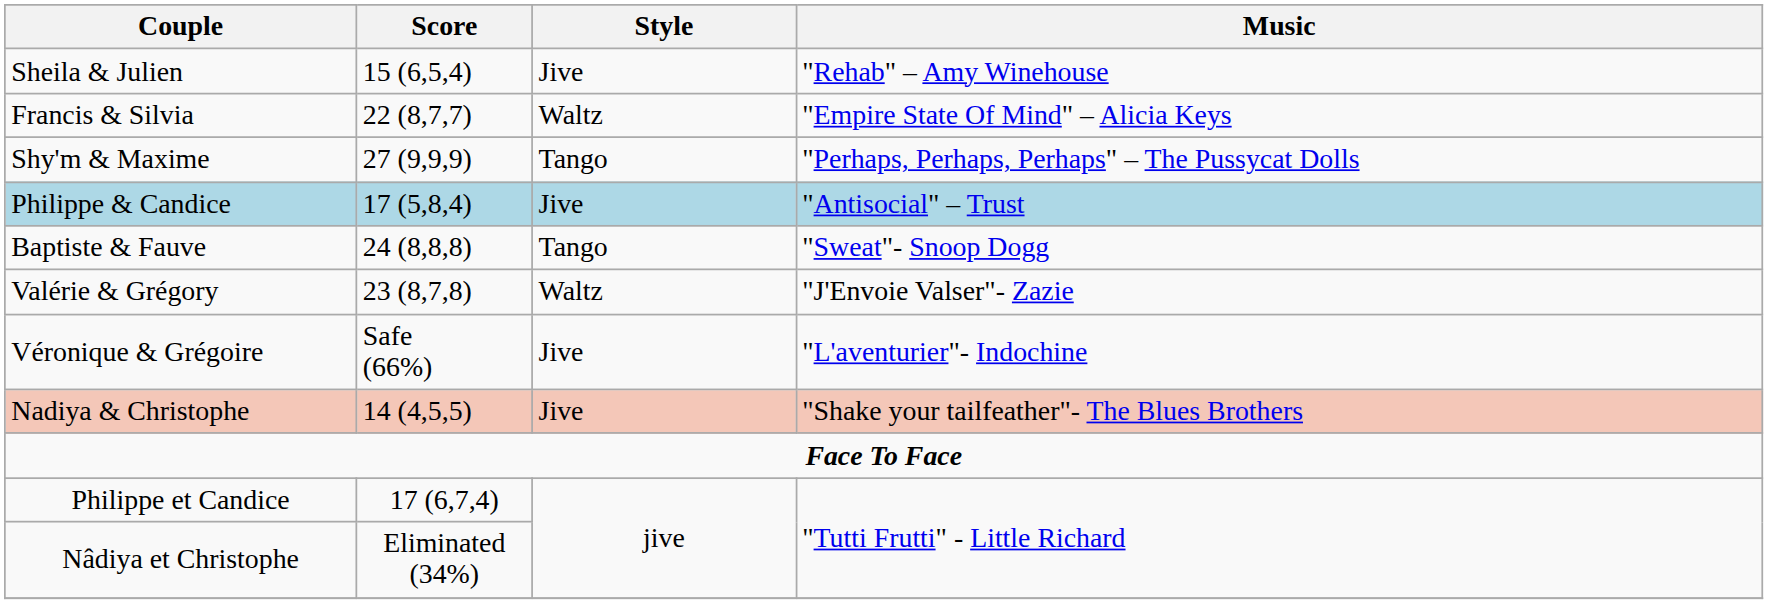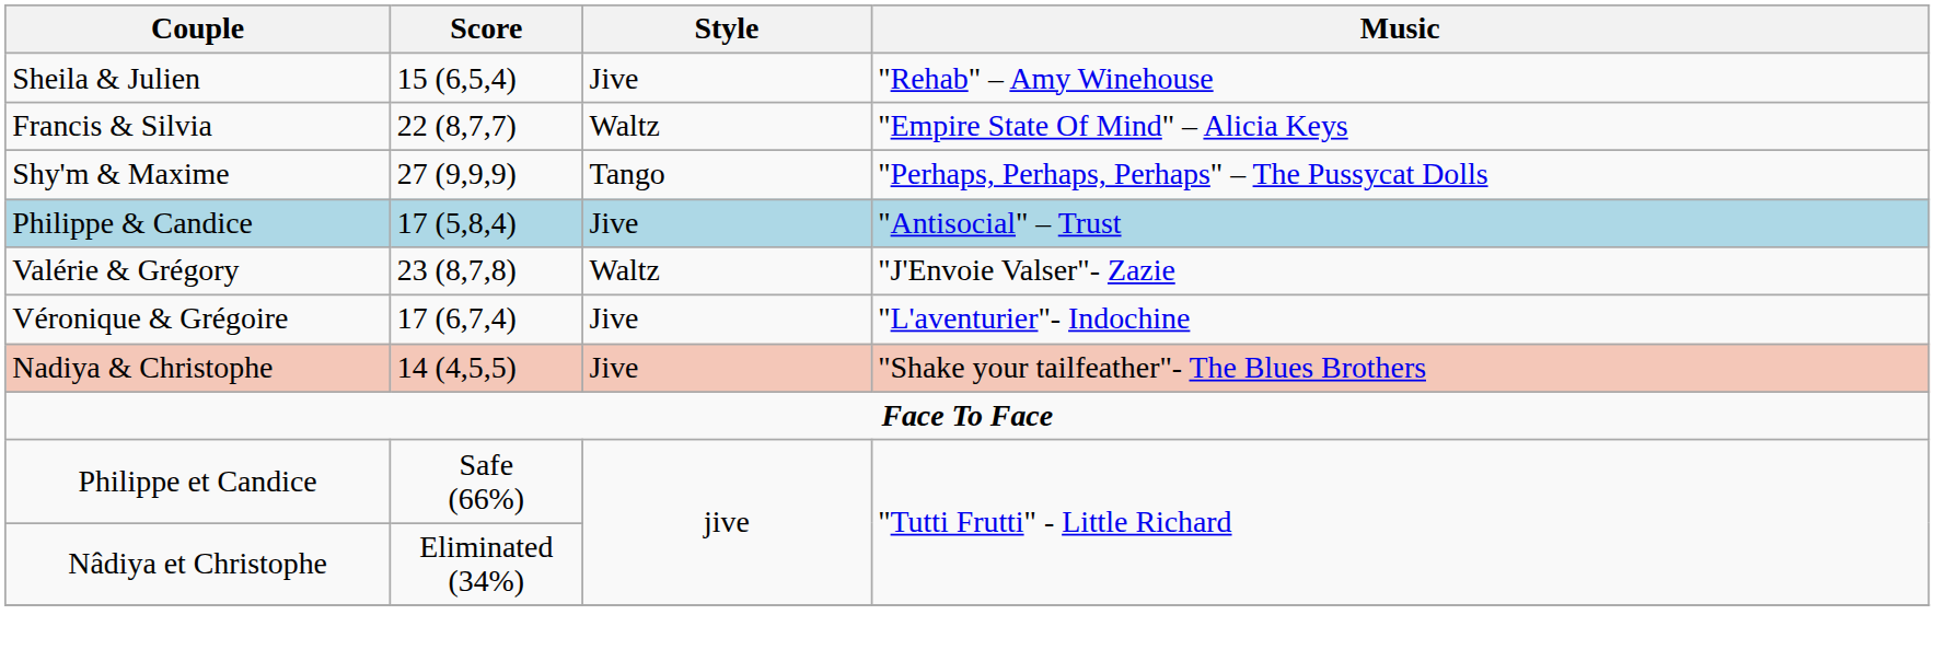 <table class="wikitable" style="width:80%;">
 <tr>
 <th style="width:20%;">Couple</th>
 <th style="width:10%;">Score</th>
 <th style="width:15%;">Style</th>
 <th style="width:60%;">Music</th>
 </tr>
 <tr>
 <td>Sheila & Julien</td>
 <td>15 (6,5,4)</td>
 <td>Jive</td>
 <td>"<a href='#'>Rehab</a>" – <a href='#'>Amy Winehouse</a></td>
 </tr>
 <tr>
 <td>Francis & Silvia</td>
 <td>22 (8,7,7)</td>
 <td>Waltz</td>
 <td>"<a href='#'>Empire State Of Mind</a>" – <a href='#'>Alicia Keys</a></td>
 </tr>
 <tr>
 <td>Shy'm & Maxime</td>
 <td>27 (9,9,9)</td>
 <td>Tango</td>
 <td>"<a href='#'>Perhaps, Perhaps, Perhaps</a>" – <a href='#'>The Pussycat Dolls</a></td>
 </tr>
 <tr style="background:lightblue;">
 <td>Philippe & Candice</td>
 <td>17 (5,8,4)</td>
 <td>Jive</td>
 <td>"<a href='#'>Antisocial</a>" – <a href='#'>Trust</a></td>
 </tr>
 <tr>
-<td>Baptiste & Fauve</td>
-<td>24 (8,8,8)</td>
-<td>Tango</td>
-<td>"<a href='#'>Sweat</a>"- <a href='#'>Snoop Dogg</a></td>
-</tr>
-<tr>
 <td>Valérie & Grégory</td>
 <td>23 (8,7,8)</td>
 <td>Waltz</td>
 <td>"J'Envoie Valser"- <a href='#'>Zazie</a></td>
 </tr>
 <tr>
 <td>Véronique & Grégoire</td>
-<td>Safe<br>(66%)</td>
+<td>17 (6,7,4)</td>
 <td>Jive</td>
 <td>"<a href='#'>L'aventurier</a>"- <a href='#'>Indochine</a></td>
 </tr>
 <tr style="background:#F4C7B8;">
 <td>Nadiya & Christophe</td>
 <td>14 (4,5,5)</td>
 <td>Jive</td>
 <td>"Shake your tailfeather"- <a href='#'>The Blues Brothers</a></td>
 </tr>
 <tr>
 <td colspan=4 style="text-align:center;"><strong><em>Face To Face</em></strong></td>
 </tr>
 <tr style="text-align:center;">
 <td>Philippe et Candice</td>
-<td>17 (6,7,4)</td>
+<td>Safe<br>(66%)</td>
 <td rowspan=2>jive</td>
 <td rowspan="2" style="text-align:left;">"<a href='#'>Tutti Frutti</a>" - <a href='#'>Little Richard</a></td>
 </tr>
 <tr style="text-align:center;">
 <td>Nâdiya et Christophe</td>
 <td>Eliminated<br>(34%)</td>
 </tr>
 <tr>
 </tr>
 </table>
